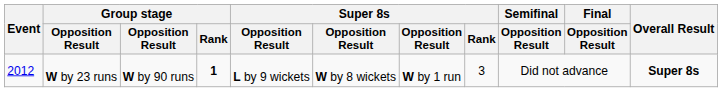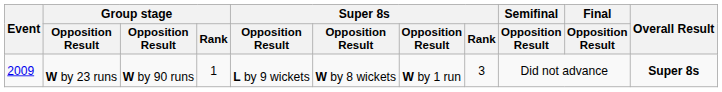 <table class=wikitable style=font-size:90%;text-align:center>
 <tr>
 <th rowspan=2>Event</th>
 <th colspan=3>Group stage</th>
 <th colspan=4>Super 8s</th>
 <th>Semifinal</th>
 <th>Final</th>
 <th rowspan=2>Overall Result</th>
 </tr>
 <tr style=font-size:95%>
 <th>Opposition<br>Result</th>
 <th>Opposition<br>Result</th>
 <th>Rank</th>
 <th>Opposition<br>Result</th>
 <th>Opposition<br>Result</th>
 <th>Opposition<br>Result</th>
 <th>Rank</th>
 <th>Opposition<br>Result</th>
 <th>Opposition<br>Result</th>
 </tr>
 <tr>
-<td align=left><a href='#'>2012</a></td>
+<td align=left><a href='#'>2009</a></td>
 <td><br><strong>W</strong> by 23 runs</td>
 <td><br><strong>W</strong> by 90 runs</td>
-<td><strong>1</strong></td>
+<td>1</td>
 <td><br><strong>L</strong> by 9 wickets</td>
 <td><br><strong>W</strong> by 8 wickets</td>
 <td><br><strong>W</strong> by 1 run</td>
 <td>3</td>
 <td colspan=2>Did not advance</td>
 <td><strong>Super 8s</strong></td>
 </tr>
 </table>
